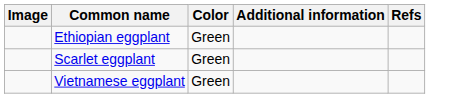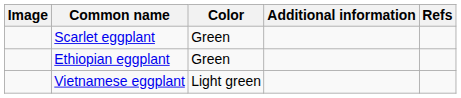 <table class="wikitable sortable">
 <tr>
 <th class="unsortable">Image</th>
 <th>Common name</th>
 <th>Color</th>
 <th class="unsortable">Additional information</th>
 <th class="unsortable">Refs</th>
 </tr>
 <tr>
 <td></td>
+<td><a href='#'>Scarlet eggplant</a></td>
+<td>Green</td>
+<td></td>
+<td></td>
+</tr>
+<tr>
+<td></td>
 <td><a href='#'>Ethiopian eggplant</a></td>
 <td>Green</td>
 <td></td>
 <td></td>
 </tr>
 <tr>
 <td></td>
-<td><a href='#'>Scarlet eggplant</a></td>
-<td>Green</td>
-<td></td>
-<td></td>
-</tr>
-<tr>
-<td></td>
 <td><a href='#'>Vietnamese eggplant</a></td>
-<td>Green</td>
+<td>Light green</td>
 <td></td>
 <td></td>
 </tr>
 </table>
